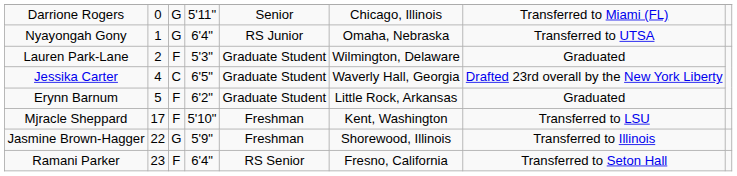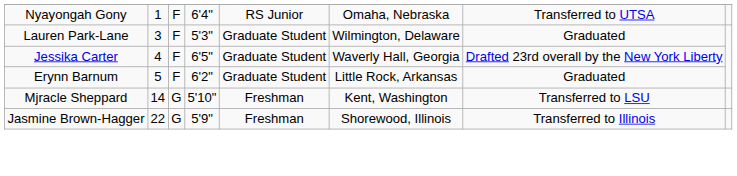 <table class="wikitable sortable" style="text-align: center">
 <tr align=center>
 </tr>
 <tr>
-<td>Darrione Rogers</td>
-<td>0</td>
-<td>G</td>
-<td>5'11"</td>
-<td>Senior</td>
-<td>Chicago, Illinois</td>
-<td>Transferred to <a href='#'>Miami (FL)</a></td>
-<td></td>
-</tr>
-<tr>
 <td>Nyayongah Gony</td>
 <td>1</td>
-<td>G</td>
+<td>F</td>
 <td>6'4"</td>
 <td>RS Junior</td>
 <td>Omaha, Nebraska</td>
 <td>Transferred to <a href='#'>UTSA</a></td>
 <td></td>
 </tr>
 <tr>
 <td>Lauren Park-Lane</td>
-<td>2</td>
+<td>3</td>
 <td>F</td>
 <td>5'3"</td>
 <td>Graduate Student</td>
 <td>Wilmington, Delaware</td>
 <td>Graduated</td>
 </tr>
 <tr>
 <td><a href='#'>Jessika Carter</a></td>
 <td>4</td>
-<td>C</td>
+<td>F</td>
 <td>6'5"</td>
 <td>Graduate Student</td>
 <td>Waverly Hall, Georgia</td>
 <td><a href='#'>Drafted</a> 23rd overall by the <a href='#'>New York Liberty</a></td>
 </tr>
 <tr>
 <td>Erynn Barnum</td>
 <td>5</td>
 <td>F</td>
 <td>6'2"</td>
 <td>Graduate Student</td>
 <td>Little Rock, Arkansas</td>
 <td>Graduated</td>
 </tr>
 <tr>
 <td>Mjracle Sheppard</td>
-<td>17</td>
-<td>F</td>
+<td>14</td>
+<td>G</td>
 <td>5'10"</td>
 <td>Freshman</td>
 <td>Kent, Washington</td>
 <td>Transferred to <a href='#'>LSU</a></td>
 <td></td>
 </tr>
 <tr>
 <td>Jasmine Brown-Hagger</td>
 <td>22</td>
 <td>G</td>
 <td>5'9"</td>
 <td>Freshman</td>
 <td>Shorewood, Illinois</td>
 <td>Transferred to <a href='#'>Illinois</a></td>
 <td></td>
 </tr>
-<tr>
-<td>Ramani Parker</td>
-<td>23</td>
-<td>F</td>
-<td>6'4"</td>
-<td>RS Senior</td>
-<td>Fresno, California</td>
-<td>Transferred to <a href='#'>Seton Hall</a></td>
-<td></td>
-</tr>
 </table>
